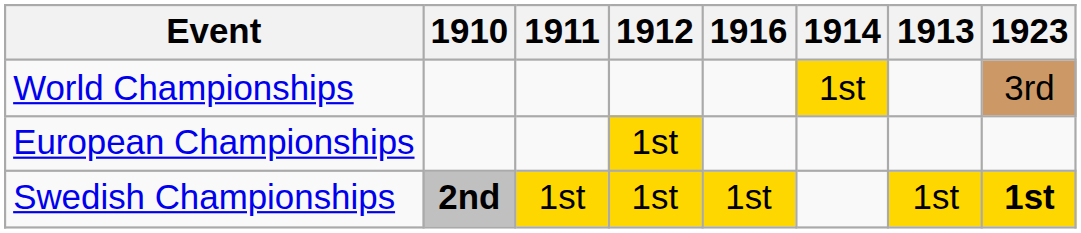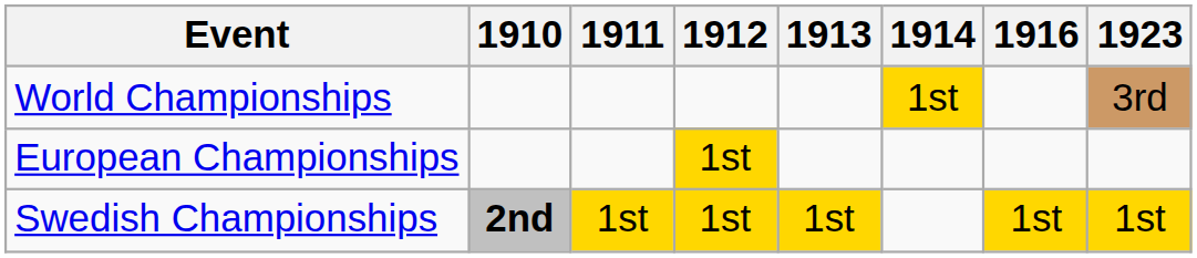 <table class="wikitable">
 <tr>
 <th>Event</th>
 <th>1910</th>
 <th>1911</th>
 <th>1912</th>
+<th>1913</th>
+<th>1914</th>
 <th>1916</th>
-<th>1914</th>
-<th>1913</th>
 <th>1923</th>
 </tr>
 <tr>
 <td><a href='#'>World Championships</a></td>
 <td></td>
 <td></td>
 <td></td>
 <td></td>
 <td align="center" bgcolor="gold">1st</td>
 <td></td>
 <td align="center" bgcolor="cc9966">3rd</td>
 </tr>
 <tr>
 <td><a href='#'>European Championships</a></td>
 <td></td>
 <td></td>
 <td align="center" bgcolor="gold">1st</td>
 <td></td>
 <td></td>
 <td></td>
 <td></td>
 </tr>
 <tr>
 <td><a href='#'>Swedish Championships</a></td>
 <td align="center" bgcolor="silver"><strong>2nd</strong></td>
 <td align="center" bgcolor="gold">1st</td>
 <td align="center" bgcolor="gold">1st</td>
 <td align="center" bgcolor="gold">1st</td>
 <td></td>
 <td align="center" bgcolor="gold">1st</td>
-<td align="center" bgcolor="gold"><strong>1st</strong></td>
+<td align="center" bgcolor="gold">1st</td>
 </tr>
 </table>
